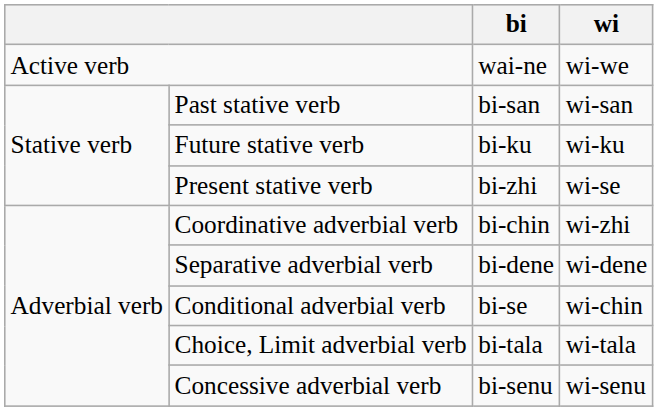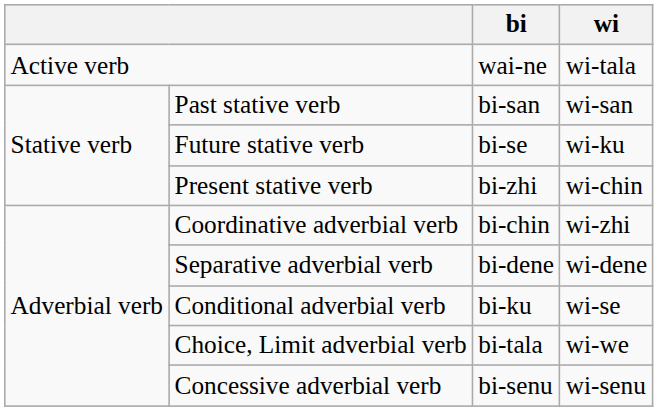 <table class="wikitable">
 <tr>
 <th colspan="2"></th>
 <th>bi</th>
 <th>wi</th>
 </tr>
 <tr>
 <td colspan="2">Active verb</td>
 <td>wai-ne</td>
-<td>wi-we</td>
+<td>wi-tala</td>
 </tr>
 <tr>
 <td rowspan="3">Stative verb</td>
 <td>Past stative verb</td>
 <td>bi-san</td>
 <td>wi-san</td>
 </tr>
 <tr>
 <td>Future stative verb</td>
-<td>bi-ku</td>
+<td>bi-se</td>
 <td>wi-ku</td>
 </tr>
 <tr>
 <td>Present stative verb</td>
 <td>bi-zhi</td>
-<td>wi-se</td>
+<td>wi-chin</td>
 </tr>
 <tr>
 <td rowspan="5">Adverbial verb</td>
 <td>Coordinative adverbial verb</td>
 <td>bi-chin</td>
 <td>wi-zhi</td>
 </tr>
 <tr>
 <td>Separative adverbial verb</td>
 <td>bi-dene</td>
 <td>wi-dene</td>
 </tr>
 <tr>
 <td>Conditional adverbial verb</td>
-<td>bi-se</td>
-<td>wi-chin</td>
+<td>bi-ku</td>
+<td>wi-se</td>
 </tr>
 <tr>
 <td>Choice, Limit adverbial verb</td>
 <td>bi-tala</td>
-<td>wi-tala</td>
+<td>wi-we</td>
 </tr>
 <tr>
 <td>Concessive adverbial verb</td>
 <td>bi-senu</td>
 <td>wi-senu</td>
 </tr>
 </table>
